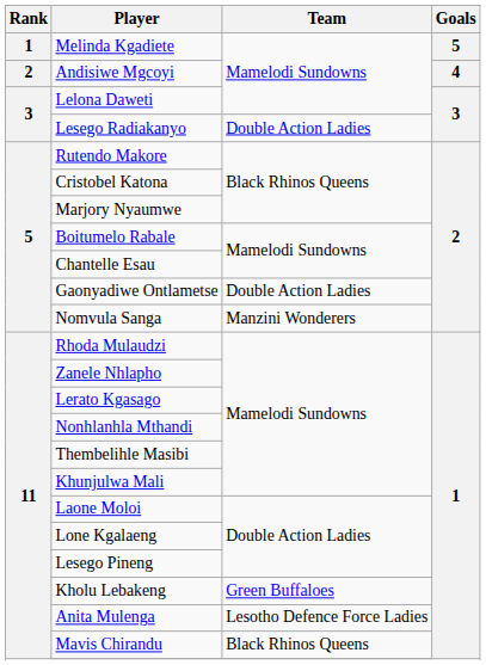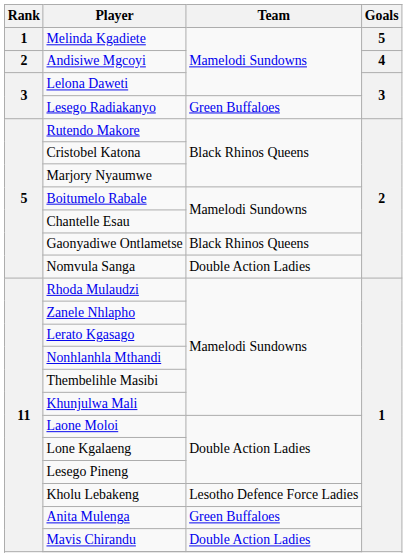 <table class="wikitable" style="text-align:center; font-size:90%">
 <tr>
 <th>Rank</th>
 <th>Player</th>
 <th>Team</th>
 <th>Goals</th>
 </tr>
 <tr>
 <th>1</th>
 <td align=left> <a href='#'>Melinda Kgadiete</a></td>
 <td rowspan="3" align="left"> <a href='#'>Mamelodi Sundowns</a></td>
 <th>5</th>
 </tr>
 <tr>
 <th>2</th>
 <td align=left> <a href='#'>Andisiwe Mgcoyi</a></td>
 <th>4</th>
 </tr>
 <tr>
 <th rowspan=2>3</th>
 <td align=left> <a href='#'>Lelona Daweti</a></td>
 <th rowspan=2>3</th>
 </tr>
 <tr>
 <td align=left> <a href='#'>Lesego Radiakanyo</a></td>
-<td align=left> <a href='#'>Double Action Ladies</a></td>
+<td align=left>  <a href='#'>Green Buffaloes</a></td>
 </tr>
 <tr>
 <th rowspan=7>5</th>
 <td align=left> <a href='#'>Rutendo Makore</a></td>
 <td rowspan="3" align="left">  Black Rhinos Queens</td>
 <th rowspan=7>2</th>
 </tr>
 <tr>
 <td align="left"> Cristobel Katona</td>
 </tr>
 <tr>
 <td align="left"> Marjory Nyaumwe</td>
 </tr>
 <tr>
 <td align="left"> <a href='#'>Boitumelo Rabale</a></td>
 <td rowspan="2" align="left"> Mamelodi Sundowns</td>
 </tr>
 <tr>
 <td align="left"> Chantelle Esau</td>
 </tr>
 <tr>
 <td align=left> Gaonyadiwe Ontlametse</td>
-<td align=left> Double Action Ladies</td>
+<td align=left>  Black Rhinos Queens</td>
 </tr>
 <tr>
 <td align=left> Nomvula Sanga</td>
-<td align=left>  Manzini Wonderers</td>
+<td align=left> Double Action Ladies</td>
 </tr>
 <tr>
 <th rowspan="13">11</th>
 <td align="left"> <a href='#'>Rhoda Mulaudzi</a></td>
 <td rowspan="6" align="left"> Mamelodi Sundowns</td>
 <th rowspan="13">1</th>
 </tr>
 <tr>
 <td align="left"> <a href='#'>Zanele Nhlapho</a></td>
 </tr>
 <tr>
 <td align="left"> <a href='#'>Lerato Kgasago</a></td>
 </tr>
 <tr>
 <td align="left"> <a href='#'>Nonhlanhla Mthandi</a></td>
 </tr>
 <tr>
 <td align="left"> Thembelihle Masibi</td>
 </tr>
 <tr>
 <td align="left"> <a href='#'>Khunjulwa Mali</a></td>
 </tr>
 <tr>
 <td align="left"> <a href='#'>Laone  Moloi</a></td>
 <td rowspan="3" align="left"> Double Action Ladies</td>
 </tr>
 <tr>
 <td align="left"> Lone Kgalaeng</td>
 </tr>
 <tr>
 <td align="left"> Lesego Pineng</td>
 </tr>
 <tr>
 <td align=left> Kholu Lebakeng</td>
+<td align=left>  Lesotho Defence Force Ladies</td>
+</tr>
+<tr>
+<td align=left> <a href='#'>Anita Mulenga</a></td>
 <td align=left>  <a href='#'>Green Buffaloes</a></td>
 </tr>
 <tr>
-<td align=left> <a href='#'>Anita Mulenga</a></td>
-<td align=left>  Lesotho Defence Force Ladies</td>
-</tr>
-<tr>
 <td align=left> <a href='#'>Mavis Chirandu</a></td>
-<td align=left>  Black Rhinos Queens</td>
+<td align=left> <a href='#'>Double Action Ladies</a></td>
 </tr>
 <tr>
 </tr>
 </table>
